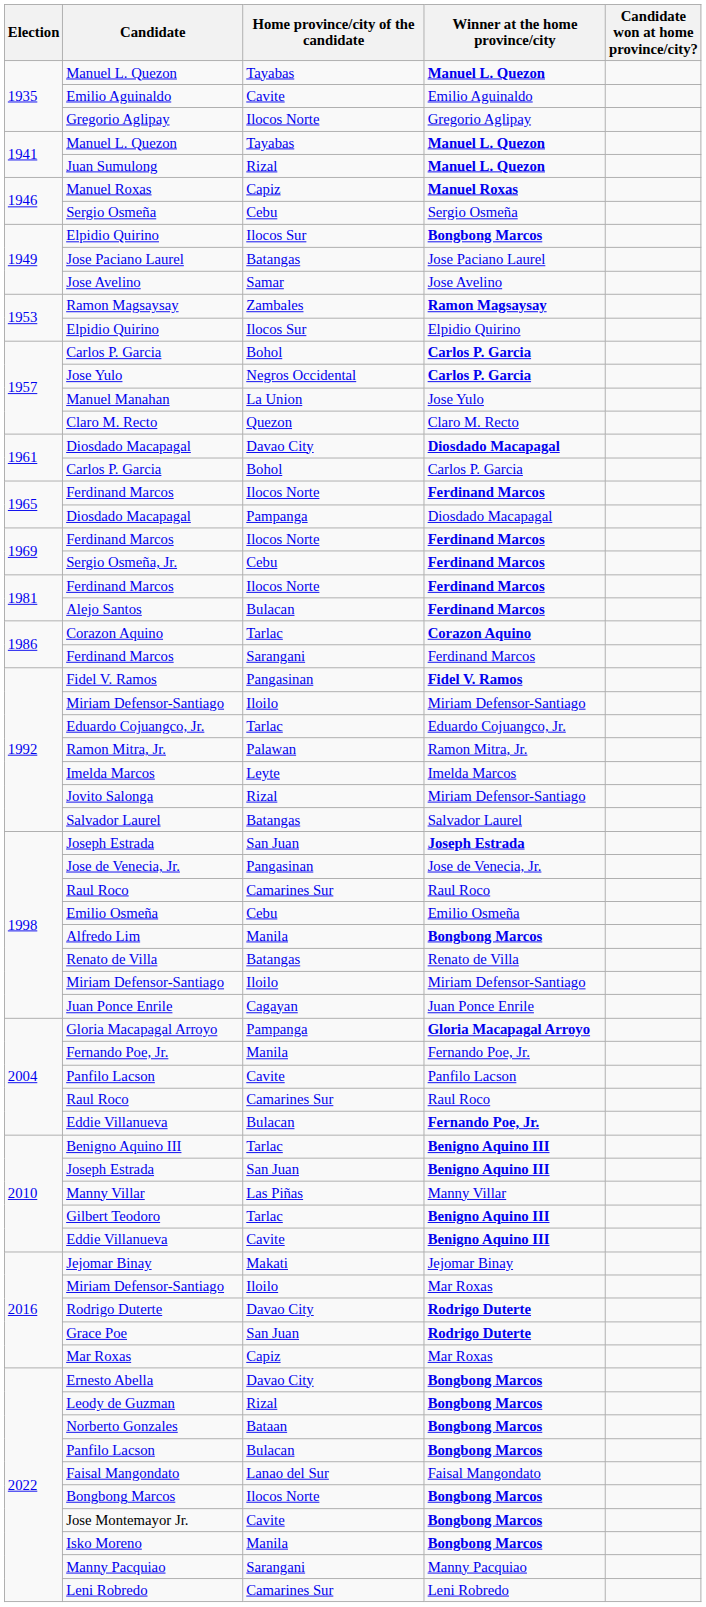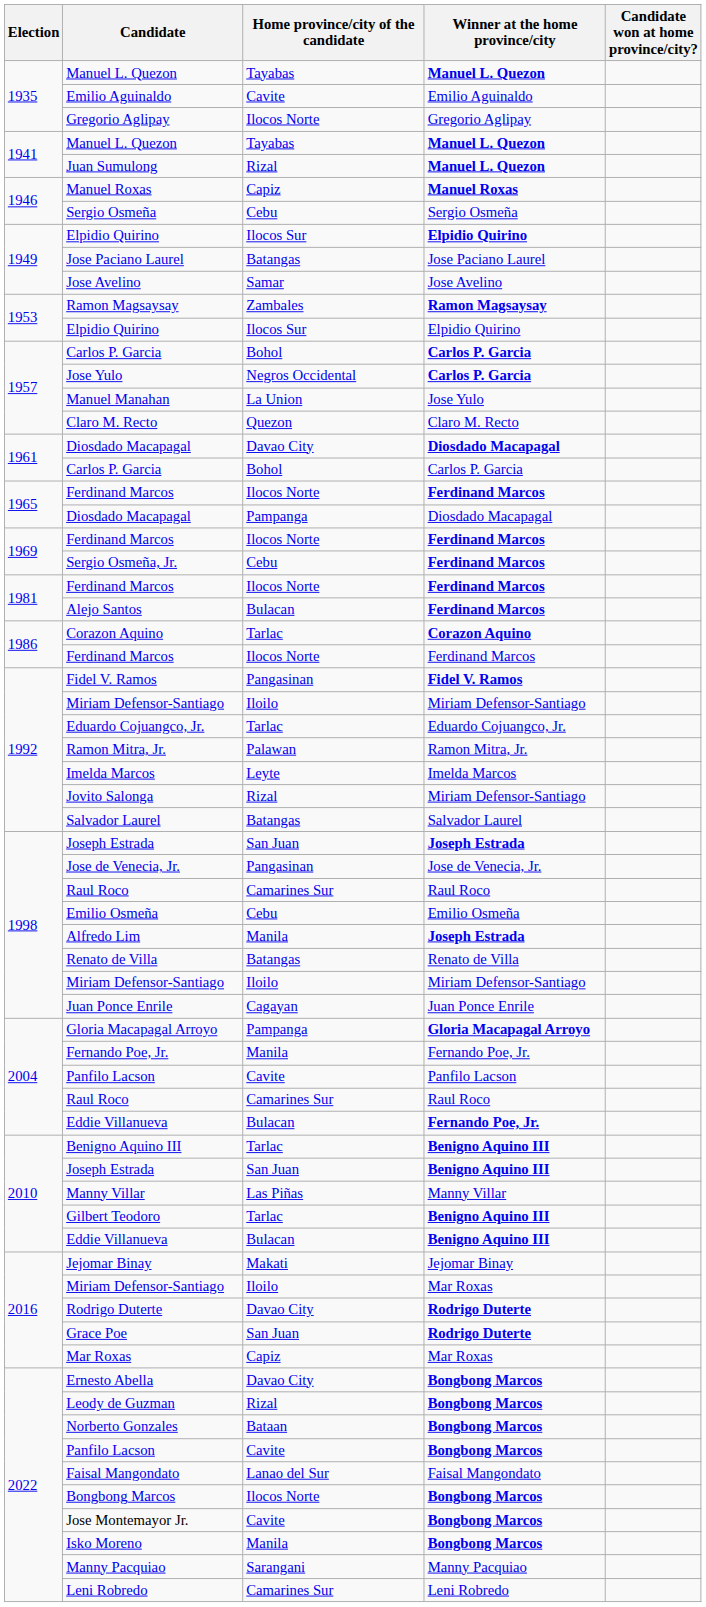 <table class="wikitable" width="60%">
 <tr>
 <th>Election</th>
 <th width="30%">Candidate</th>
 <th width="30%">Home province/city of the candidate</th>
 <th width="30%">Winner at the home province/city</th>
 <th width="15%">Candidate won at home province/city?</th>
 </tr>
 <tr>
 <td rowspan="3"><a href='#'>1935</a></td>
 <td><a href='#'>Manuel L. Quezon</a></td>
 <td><a href='#'>Tayabas</a></td>
 <td><strong><a href='#'>Manuel L. Quezon</a></strong></td>
 <td></td>
 </tr>
 <tr>
 <td><a href='#'>Emilio Aguinaldo</a></td>
 <td><a href='#'>Cavite</a></td>
 <td><a href='#'>Emilio Aguinaldo</a></td>
 <td></td>
 </tr>
 <tr>
 <td><a href='#'>Gregorio Aglipay</a></td>
 <td><a href='#'>Ilocos Norte</a></td>
 <td><a href='#'>Gregorio Aglipay</a></td>
 <td></td>
 </tr>
 <tr>
 <td rowspan="2"><a href='#'>1941</a></td>
 <td><a href='#'>Manuel L. Quezon</a></td>
 <td><a href='#'>Tayabas</a></td>
 <td><strong><a href='#'>Manuel L. Quezon</a></strong></td>
 <td></td>
 </tr>
 <tr>
 <td><a href='#'>Juan Sumulong</a></td>
 <td><a href='#'>Rizal</a></td>
 <td><strong><a href='#'>Manuel L. Quezon</a></strong></td>
 <td></td>
 </tr>
 <tr>
 <td rowspan="2"><a href='#'>1946</a></td>
 <td><a href='#'>Manuel Roxas</a></td>
 <td><a href='#'>Capiz</a></td>
 <td><strong><a href='#'>Manuel Roxas</a></strong></td>
 <td></td>
 </tr>
 <tr>
 <td><a href='#'>Sergio Osmeña</a></td>
 <td><a href='#'>Cebu</a></td>
 <td><a href='#'>Sergio Osmeña</a></td>
 <td></td>
 </tr>
 <tr>
 <td rowspan="3"><a href='#'>1949</a></td>
 <td><a href='#'>Elpidio Quirino</a></td>
 <td><a href='#'>Ilocos Sur</a></td>
-<td><strong><a href='#'>Bongbong Marcos</a></strong></td>
+<td><strong><a href='#'>Elpidio Quirino</a></strong></td>
 <td></td>
 </tr>
 <tr>
 <td><a href='#'>Jose Paciano Laurel</a></td>
 <td><a href='#'>Batangas</a></td>
 <td><a href='#'>Jose Paciano Laurel</a></td>
 <td></td>
 </tr>
 <tr>
 <td><a href='#'>Jose Avelino</a></td>
 <td><a href='#'>Samar</a></td>
 <td><a href='#'>Jose Avelino</a></td>
 <td></td>
 </tr>
 <tr>
 <td rowspan="2"><a href='#'>1953</a></td>
 <td><a href='#'>Ramon Magsaysay</a></td>
 <td><a href='#'>Zambales</a></td>
 <td><strong><a href='#'>Ramon Magsaysay</a></strong></td>
 <td></td>
 </tr>
 <tr>
 <td><a href='#'>Elpidio Quirino</a></td>
 <td><a href='#'>Ilocos Sur</a></td>
 <td><a href='#'>Elpidio Quirino</a></td>
 <td></td>
 </tr>
 <tr>
 <td rowspan="4"><a href='#'>1957</a></td>
 <td><a href='#'>Carlos P. Garcia</a></td>
 <td><a href='#'>Bohol</a></td>
 <td><strong><a href='#'>Carlos P. Garcia</a></strong></td>
 <td></td>
 </tr>
 <tr>
 <td><a href='#'>Jose Yulo</a></td>
 <td><a href='#'>Negros Occidental</a></td>
 <td><strong><a href='#'>Carlos P. Garcia</a></strong></td>
 <td></td>
 </tr>
 <tr>
 <td><a href='#'>Manuel Manahan</a></td>
 <td><a href='#'>La Union</a></td>
 <td><a href='#'>Jose Yulo</a></td>
 <td></td>
 </tr>
 <tr>
 <td><a href='#'>Claro M. Recto</a></td>
 <td><a href='#'>Quezon</a></td>
 <td><a href='#'>Claro M. Recto</a></td>
 <td></td>
 </tr>
 <tr>
 <td rowspan="2"><a href='#'>1961</a></td>
 <td><a href='#'>Diosdado Macapagal</a></td>
 <td><a href='#'>Davao City</a></td>
 <td><strong><a href='#'>Diosdado Macapagal</a></strong></td>
 <td></td>
 </tr>
 <tr>
 <td><a href='#'>Carlos P. Garcia</a></td>
 <td><a href='#'>Bohol</a></td>
 <td><a href='#'>Carlos P. Garcia</a></td>
 <td></td>
 </tr>
 <tr>
 <td rowspan="2"><a href='#'>1965</a></td>
 <td><a href='#'>Ferdinand Marcos</a></td>
 <td><a href='#'>Ilocos Norte</a></td>
 <td><strong><a href='#'>Ferdinand Marcos</a></strong></td>
 <td></td>
 </tr>
 <tr>
 <td><a href='#'>Diosdado Macapagal</a></td>
 <td><a href='#'>Pampanga</a></td>
 <td><a href='#'>Diosdado Macapagal</a></td>
 <td></td>
 </tr>
 <tr>
 <td rowspan="2"><a href='#'>1969</a></td>
 <td><a href='#'>Ferdinand Marcos</a></td>
 <td><a href='#'>Ilocos Norte</a></td>
 <td><strong><a href='#'>Ferdinand Marcos</a></strong></td>
 <td></td>
 </tr>
 <tr>
 <td><a href='#'>Sergio Osmeña, Jr.</a></td>
 <td><a href='#'>Cebu</a></td>
 <td><strong><a href='#'>Ferdinand Marcos</a></strong></td>
 <td></td>
 </tr>
 <tr>
 <td rowspan="2"><a href='#'>1981</a></td>
 <td><a href='#'>Ferdinand Marcos</a></td>
 <td><a href='#'>Ilocos Norte</a></td>
 <td><strong><a href='#'>Ferdinand Marcos</a></strong></td>
 <td></td>
 </tr>
 <tr>
 <td><a href='#'>Alejo Santos</a></td>
 <td><a href='#'>Bulacan</a></td>
 <td><strong><a href='#'>Ferdinand Marcos</a></strong></td>
 <td></td>
 </tr>
 <tr>
 <td rowspan="2"><a href='#'>1986</a></td>
 <td><a href='#'>Corazon Aquino</a></td>
 <td><a href='#'>Tarlac</a></td>
 <td><strong><a href='#'>Corazon Aquino</a></strong></td>
 <td></td>
 </tr>
 <tr>
 <td><a href='#'>Ferdinand Marcos</a></td>
-<td><a href='#'>Sarangani</a></td>
+<td><a href='#'>Ilocos Norte</a></td>
 <td><a href='#'>Ferdinand Marcos</a></td>
 <td></td>
 </tr>
 <tr>
 <td rowspan="7"><a href='#'>1992</a></td>
 <td><a href='#'>Fidel V. Ramos</a></td>
 <td><a href='#'>Pangasinan</a></td>
 <td><strong><a href='#'>Fidel V. Ramos</a></strong></td>
 <td></td>
 </tr>
 <tr>
 <td><a href='#'>Miriam Defensor-Santiago</a></td>
 <td><a href='#'>Iloilo</a></td>
 <td><a href='#'>Miriam Defensor-Santiago</a></td>
 <td></td>
 </tr>
 <tr>
 <td><a href='#'>Eduardo Cojuangco, Jr.</a></td>
 <td><a href='#'>Tarlac</a></td>
 <td><a href='#'>Eduardo Cojuangco, Jr.</a></td>
 <td></td>
 </tr>
 <tr>
 <td><a href='#'>Ramon Mitra, Jr.</a></td>
 <td><a href='#'>Palawan</a></td>
 <td><a href='#'>Ramon Mitra, Jr.</a></td>
 <td></td>
 </tr>
 <tr>
 <td><a href='#'>Imelda Marcos</a></td>
 <td><a href='#'>Leyte</a></td>
 <td><a href='#'>Imelda Marcos</a></td>
 <td></td>
 </tr>
 <tr>
 <td><a href='#'>Jovito Salonga</a></td>
 <td><a href='#'>Rizal</a></td>
 <td><a href='#'>Miriam Defensor-Santiago</a></td>
 <td></td>
 </tr>
 <tr>
 <td><a href='#'>Salvador Laurel</a></td>
 <td><a href='#'>Batangas</a></td>
 <td><a href='#'>Salvador Laurel</a></td>
 <td></td>
 </tr>
 <tr>
 <td rowspan="8"><a href='#'>1998</a></td>
 <td><a href='#'>Joseph Estrada</a></td>
 <td><a href='#'>San Juan</a></td>
 <td><strong><a href='#'>Joseph Estrada</a></strong></td>
 <td></td>
 </tr>
 <tr>
 <td><a href='#'>Jose de Venecia, Jr.</a></td>
 <td><a href='#'>Pangasinan</a></td>
 <td><a href='#'>Jose de Venecia, Jr.</a></td>
 <td></td>
 </tr>
 <tr>
 <td><a href='#'>Raul Roco</a></td>
 <td><a href='#'>Camarines Sur</a></td>
 <td><a href='#'>Raul Roco</a></td>
 <td></td>
 </tr>
 <tr>
 <td><a href='#'>Emilio Osmeña</a></td>
 <td><a href='#'>Cebu</a></td>
 <td><a href='#'>Emilio Osmeña</a></td>
 <td></td>
 </tr>
 <tr>
 <td><a href='#'>Alfredo Lim</a></td>
 <td><a href='#'>Manila</a></td>
-<td><strong><a href='#'>Bongbong Marcos</a></strong></td>
+<td><strong><a href='#'>Joseph Estrada</a></strong></td>
 <td></td>
 </tr>
 <tr>
 <td><a href='#'>Renato de Villa</a></td>
 <td><a href='#'>Batangas</a></td>
 <td><a href='#'>Renato de Villa</a></td>
 <td></td>
 </tr>
 <tr>
 <td><a href='#'>Miriam Defensor-Santiago</a></td>
 <td><a href='#'>Iloilo</a></td>
 <td><a href='#'>Miriam Defensor-Santiago</a></td>
 <td></td>
 </tr>
 <tr>
 <td><a href='#'>Juan Ponce Enrile</a></td>
 <td><a href='#'>Cagayan</a></td>
 <td><a href='#'>Juan Ponce Enrile</a></td>
 <td></td>
 </tr>
 <tr>
 <td rowspan="5"><a href='#'>2004</a></td>
 <td><a href='#'>Gloria Macapagal Arroyo</a></td>
 <td><a href='#'>Pampanga</a></td>
 <td><strong><a href='#'>Gloria Macapagal Arroyo</a></strong></td>
 <td></td>
 </tr>
 <tr>
 <td><a href='#'>Fernando Poe, Jr.</a></td>
 <td><a href='#'>Manila</a></td>
 <td><a href='#'>Fernando Poe, Jr.</a></td>
 <td></td>
 </tr>
 <tr>
 <td><a href='#'>Panfilo Lacson</a></td>
 <td><a href='#'>Cavite</a></td>
 <td><a href='#'>Panfilo Lacson</a></td>
 <td></td>
 </tr>
 <tr>
 <td><a href='#'>Raul Roco</a></td>
 <td><a href='#'>Camarines Sur</a></td>
 <td><a href='#'>Raul Roco</a></td>
 <td></td>
 </tr>
 <tr>
 <td><a href='#'>Eddie Villanueva</a></td>
 <td><a href='#'>Bulacan</a></td>
 <td><strong><a href='#'>Fernando Poe, Jr.</a></strong></td>
 <td></td>
 </tr>
 <tr>
 <td rowspan="5"><a href='#'>2010</a></td>
 <td><a href='#'>Benigno Aquino III</a></td>
 <td><a href='#'>Tarlac</a></td>
 <td><strong><a href='#'>Benigno Aquino III</a></strong></td>
 <td></td>
 </tr>
 <tr>
 <td><a href='#'>Joseph Estrada</a></td>
 <td><a href='#'>San Juan</a></td>
 <td><strong><a href='#'>Benigno Aquino III</a></strong></td>
 <td></td>
 </tr>
 <tr>
 <td><a href='#'>Manny Villar</a></td>
 <td><a href='#'>Las Piñas</a></td>
 <td><a href='#'>Manny Villar</a></td>
 <td></td>
 </tr>
 <tr>
 <td><a href='#'>Gilbert Teodoro</a></td>
 <td><a href='#'>Tarlac</a></td>
 <td><strong><a href='#'>Benigno Aquino III</a></strong></td>
 <td></td>
 </tr>
 <tr>
 <td><a href='#'>Eddie Villanueva</a></td>
-<td><a href='#'>Cavite</a></td>
+<td><a href='#'>Bulacan</a></td>
 <td><strong><a href='#'>Benigno Aquino III</a></strong></td>
 <td></td>
 </tr>
 <tr>
 <td rowspan="5"><a href='#'>2016</a></td>
 <td><a href='#'>Jejomar Binay</a></td>
 <td><a href='#'>Makati</a></td>
 <td><a href='#'>Jejomar Binay</a></td>
 <td></td>
 </tr>
 <tr>
 <td><a href='#'>Miriam Defensor-Santiago</a></td>
 <td><a href='#'>Iloilo</a></td>
 <td><a href='#'>Mar Roxas</a></td>
 <td></td>
 </tr>
 <tr>
 <td><a href='#'>Rodrigo Duterte</a></td>
 <td><a href='#'>Davao City</a></td>
 <td><strong><a href='#'>Rodrigo Duterte</a></strong></td>
 <td></td>
 </tr>
 <tr>
 <td><a href='#'>Grace Poe</a></td>
 <td><a href='#'>San Juan</a></td>
 <td><strong><a href='#'>Rodrigo Duterte</a></strong></td>
 <td></td>
 </tr>
 <tr>
 <td><a href='#'>Mar Roxas</a></td>
 <td><a href='#'>Capiz</a></td>
 <td><a href='#'>Mar Roxas</a></td>
 <td></td>
 </tr>
 <tr>
 <td rowspan="10"><a href='#'>2022</a></td>
 <td><a href='#'>Ernesto Abella</a></td>
 <td><a href='#'>Davao City</a></td>
 <td><strong><a href='#'>Bongbong Marcos</a></strong></td>
 <td></td>
 </tr>
 <tr>
 <td><a href='#'>Leody de Guzman</a></td>
 <td><a href='#'>Rizal</a></td>
 <td><strong><a href='#'>Bongbong Marcos</a></strong></td>
 <td></td>
 </tr>
 <tr>
 <td><a href='#'>Norberto Gonzales</a></td>
 <td><a href='#'>Bataan</a></td>
 <td><strong><a href='#'>Bongbong Marcos</a></strong></td>
 <td></td>
 </tr>
 <tr>
 <td><a href='#'>Panfilo Lacson</a></td>
-<td><a href='#'>Bulacan</a></td>
+<td><a href='#'>Cavite</a></td>
 <td><strong><a href='#'>Bongbong Marcos</a></strong></td>
 <td></td>
 </tr>
 <tr>
 <td><a href='#'>Faisal Mangondato</a></td>
 <td><a href='#'>Lanao del Sur</a></td>
 <td><a href='#'>Faisal Mangondato</a></td>
 <td></td>
 </tr>
 <tr>
 <td><a href='#'>Bongbong Marcos</a></td>
 <td><a href='#'>Ilocos Norte</a></td>
 <td><strong><a href='#'>Bongbong Marcos</a></strong></td>
 <td></td>
 </tr>
 <tr>
 <td>Jose Montemayor Jr.</td>
 <td><a href='#'>Cavite</a></td>
 <td><strong><a href='#'>Bongbong Marcos</a></strong></td>
 <td></td>
 </tr>
 <tr>
 <td><a href='#'>Isko Moreno</a></td>
 <td><a href='#'>Manila</a></td>
 <td><strong><a href='#'>Bongbong Marcos</a></strong></td>
 <td></td>
 </tr>
 <tr>
 <td><a href='#'>Manny Pacquiao</a></td>
 <td><a href='#'>Sarangani</a></td>
 <td><a href='#'>Manny Pacquiao</a></td>
 <td></td>
 </tr>
 <tr>
 <td><a href='#'>Leni Robredo</a></td>
 <td><a href='#'>Camarines Sur</a></td>
 <td><a href='#'>Leni Robredo</a></td>
 <td></td>
 </tr>
 </table>
